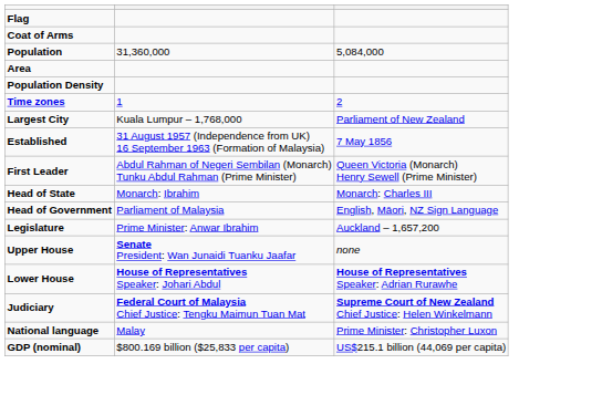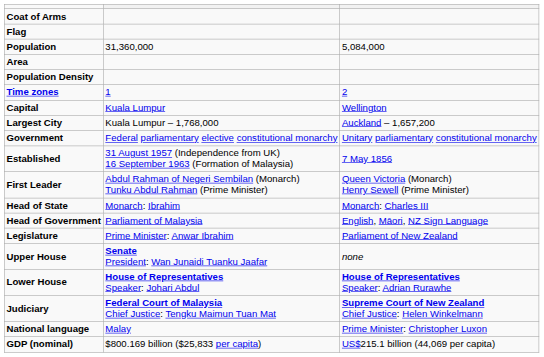 <table class=wikitable>
 <tr>
 <td></td>
 <th></th>
 <th></th>
 </tr>
 <tr>
-<td><strong>Flag</strong></td>
+<td><strong>Coat of Arms</strong></td>
 <td style="text-align:center"></td>
 <td style="text-align:center"></td>
 </tr>
 <tr>
-<td><strong>Coat of Arms</strong></td>
+<td><strong>Flag</strong></td>
 <td style="text-align:center"></td>
 <td style="text-align:center"></td>
 </tr>
 <tr>
 <td><strong>Population</strong></td>
 <td>31,360,000</td>
 <td>5,084,000</td>
 </tr>
 <tr>
 <td><strong>Area</strong></td>
 <td></td>
 <td></td>
 </tr>
 <tr>
 <td><strong>Population Density</strong></td>
 <td></td>
 <td></td>
 </tr>
 <tr>
 <td><strong><a href='#'>Time zones</a></strong></td>
 <td><a href='#'>1</a></td>
 <td><a href='#'>2</a></td>
 </tr>
 <tr>
+<td><strong>Capital</strong></td>
+<td><a href='#'>Kuala Lumpur</a></td>
+<td><a href='#'>Wellington</a></td>
+</tr>
+<tr>
 <td><strong>Largest City</strong></td>
 <td>Kuala Lumpur – 1,768,000</td>
-<td><a href='#'>Parliament of New Zealand</a></td>
+<td><a href='#'>Auckland</a> – 1,657,200</td>
+</tr>
+<tr>
+<td><strong>Government</strong></td>
+<td><a href='#'>Federal</a> <a href='#'>parliamentary</a> <a href='#'>elective</a> <a href='#'>constitutional monarchy</a></td>
+<td><a href='#'>Unitary</a> <a href='#'>parliamentary</a> <a href='#'>constitutional monarchy</a></td>
 </tr>
 <tr>
 <td><strong>Established</strong></td>
 <td><a href='#'>31 August 1957</a> (Independence from UK)<br><a href='#'>16 September 1963</a> (Formation of Malaysia)</td>
 <td><a href='#'>7 May 1856</a></td>
 </tr>
 <tr>
 <td><strong>First Leader</strong></td>
 <td><a href='#'>Abdul Rahman of Negeri Sembilan</a> (Monarch)<br><a href='#'>Tunku Abdul Rahman</a> (Prime Minister)</td>
 <td><a href='#'>Queen Victoria</a> (Monarch)<br><a href='#'>Henry Sewell</a> (Prime Minister)</td>
 </tr>
 <tr>
 <td><strong>Head of State</strong></td>
 <td><a href='#'>Monarch</a>: <a href='#'>Ibrahim</a></td>
 <td><a href='#'>Monarch</a>: <a href='#'>Charles III</a></td>
 </tr>
 <tr>
 <td><strong>Head of Government</strong></td>
 <td><a href='#'>Parliament of Malaysia</a></td>
 <td><a href='#'>English</a>, <a href='#'>Māori</a>, <a href='#'>NZ Sign Language</a></td>
 </tr>
 <tr>
 <td><strong>Legislature</strong></td>
 <td><a href='#'>Prime Minister</a>: <a href='#'>Anwar Ibrahim</a></td>
-<td><a href='#'>Auckland</a> – 1,657,200</td>
+<td><a href='#'>Parliament of New Zealand</a></td>
 </tr>
 <tr>
 <td><strong>Upper House</strong></td>
 <td><strong><a href='#'>Senate</a></strong><br><a href='#'>President</a>: <a href='#'>Wan Junaidi Tuanku Jaafar</a></td>
 <td><em>none</em></td>
 </tr>
 <tr>
 <td><strong>Lower House</strong></td>
 <td><strong><a href='#'>House of Representatives</a></strong><br><a href='#'>Speaker</a>: <a href='#'>Johari Abdul</a></td>
 <td><strong><a href='#'>House of Representatives</a></strong><br><a href='#'>Speaker</a>: <a href='#'>Adrian Rurawhe</a></td>
 </tr>
 <tr>
 <td><strong>Judiciary</strong></td>
 <td><strong><a href='#'>Federal Court of Malaysia</a></strong><br><a href='#'>Chief Justice</a>: <a href='#'>Tengku Maimun Tuan Mat</a></td>
 <td><strong><a href='#'>Supreme Court of New Zealand</a></strong><br><a href='#'>Chief Justice</a>: <a href='#'>Helen Winkelmann</a></td>
 </tr>
 <tr>
 <td><strong>National language</strong></td>
 <td><a href='#'>Malay</a></td>
 <td><a href='#'>Prime Minister</a>: <a href='#'>Christopher Luxon</a></td>
 </tr>
 <tr>
 <td><strong>GDP (nominal)</strong></td>
 <td>$800.169 billion ($25,833 <a href='#'>per capita</a>)</td>
 <td><a href='#'>US$</a>215.1 billion (44,069 per capita)</td>
 </tr>
 </table>
